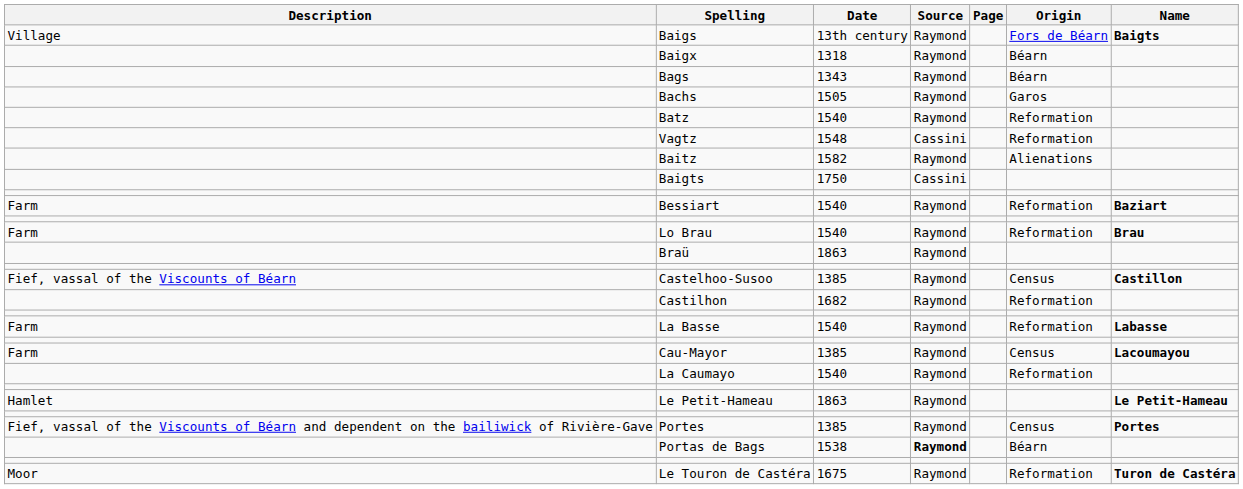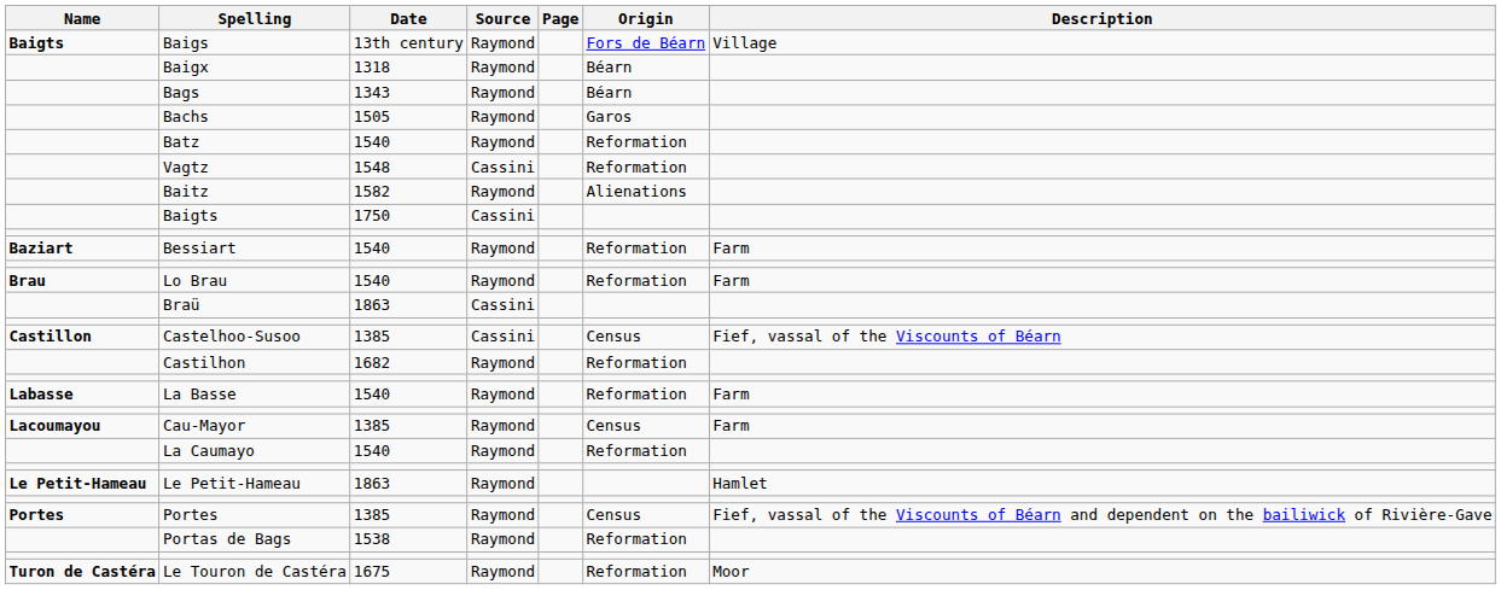 <table class="wikitable">
 <tr>
-<th>Description</th>
+<th>Name</th>
 <th>Spelling</th>
 <th>Date</th>
 <th>Source</th>
 <th>Page</th>
 <th>Origin</th>
-<th>Name</th>
+<th>Description</th>
 </tr>
 <tr>
-<td>Village</td>
+<td><strong>Baigts</strong></td>
 <td>Baigs</td>
 <td>13th century</td>
 <td>Raymond</td>
 <td></td>
 <td><a href='#'>Fors de Béarn</a></td>
-<td><strong>Baigts</strong></td>
+<td>Village</td>
 </tr>
 <tr>
 <td></td>
 <td>Baigx</td>
 <td>1318</td>
 <td>Raymond</td>
 <td></td>
 <td>Béarn</td>
 <td></td>
 </tr>
 <tr>
 <td></td>
 <td>Bags</td>
 <td>1343</td>
 <td>Raymond</td>
 <td></td>
 <td>Béarn</td>
 <td></td>
 </tr>
 <tr>
 <td></td>
 <td>Bachs</td>
 <td>1505</td>
 <td>Raymond</td>
 <td></td>
 <td>Garos</td>
 <td></td>
 </tr>
 <tr>
 <td></td>
 <td>Batz</td>
 <td>1540</td>
 <td>Raymond</td>
 <td></td>
 <td>Reformation</td>
 <td></td>
 </tr>
 <tr>
 <td></td>
 <td>Vagtz</td>
 <td>1548</td>
 <td>Cassini</td>
 <td></td>
 <td>Reformation</td>
 <td></td>
 </tr>
 <tr>
 <td></td>
 <td>Baitz</td>
 <td>1582</td>
 <td>Raymond</td>
 <td></td>
 <td>Alienations</td>
 <td></td>
 </tr>
 <tr>
 <td></td>
 <td>Baigts</td>
 <td>1750</td>
 <td>Cassini</td>
 <td></td>
 <td></td>
 <td></td>
 </tr>
 <tr>
 <td></td>
 <td></td>
 <td></td>
 <td></td>
 <td></td>
 <td></td>
 <td></td>
 </tr>
 <tr>
-<td>Farm</td>
+<td><strong>Baziart</strong></td>
 <td>Bessiart</td>
 <td>1540</td>
 <td>Raymond</td>
 <td></td>
 <td>Reformation</td>
-<td><strong>Baziart</strong></td>
+<td>Farm</td>
 </tr>
 <tr>
 <td></td>
 <td></td>
 <td></td>
 <td></td>
 <td></td>
 <td></td>
 <td></td>
 </tr>
 <tr>
-<td>Farm</td>
+<td><strong>Brau</strong></td>
 <td>Lo Brau</td>
 <td>1540</td>
 <td>Raymond</td>
 <td></td>
 <td>Reformation</td>
-<td><strong>Brau</strong></td>
+<td>Farm</td>
 </tr>
 <tr>
 <td></td>
 <td>Braü</td>
 <td>1863</td>
-<td>Raymond</td>
+<td>Cassini</td>
 <td></td>
 <td></td>
 <td></td>
 </tr>
 <tr>
 <td></td>
 <td></td>
 <td></td>
 <td></td>
 <td></td>
 <td></td>
 <td></td>
 </tr>
 <tr>
-<td>Fief, vassal of the <a href='#'>Viscounts of Béarn</a></td>
+<td><strong>Castillon</strong></td>
 <td>Castelhoo-Susoo</td>
 <td>1385</td>
-<td>Raymond</td>
+<td>Cassini</td>
 <td></td>
 <td>Census</td>
-<td><strong>Castillon</strong></td>
+<td>Fief, vassal of the <a href='#'>Viscounts of Béarn</a></td>
 </tr>
 <tr>
 <td></td>
 <td>Castilhon</td>
 <td>1682</td>
 <td>Raymond</td>
 <td></td>
 <td>Reformation</td>
 <td></td>
 </tr>
 <tr>
 <td></td>
 <td></td>
 <td></td>
 <td></td>
 <td></td>
 <td></td>
 <td></td>
 </tr>
 <tr>
-<td>Farm</td>
+<td><strong>Labasse</strong></td>
 <td>La Basse</td>
 <td>1540</td>
 <td>Raymond</td>
 <td></td>
 <td>Reformation</td>
-<td><strong>Labasse</strong></td>
+<td>Farm</td>
 </tr>
 <tr>
 <td></td>
 <td></td>
 <td></td>
 <td></td>
 <td></td>
 <td></td>
 <td></td>
 </tr>
 <tr>
-<td>Farm</td>
+<td><strong>Lacoumayou</strong></td>
 <td>Cau-Mayor</td>
 <td>1385</td>
 <td>Raymond</td>
 <td></td>
 <td>Census</td>
-<td><strong>Lacoumayou</strong></td>
+<td>Farm</td>
 </tr>
 <tr>
 <td></td>
 <td>La Caumayo</td>
 <td>1540</td>
 <td>Raymond</td>
 <td></td>
 <td>Reformation</td>
 <td></td>
 </tr>
 <tr>
 <td></td>
 <td></td>
 <td></td>
 <td></td>
 <td></td>
 <td></td>
 <td></td>
 </tr>
 <tr>
-<td>Hamlet</td>
+<td><strong>Le Petit-Hameau</strong></td>
 <td>Le Petit-Hameau</td>
 <td>1863</td>
 <td>Raymond</td>
 <td></td>
 <td></td>
-<td><strong>Le Petit-Hameau</strong></td>
+<td>Hamlet</td>
 </tr>
 <tr>
 <td></td>
 <td></td>
 <td></td>
 <td></td>
 <td></td>
 <td></td>
 <td></td>
 </tr>
 <tr>
-<td>Fief, vassal of the <a href='#'>Viscounts of Béarn</a> and dependent on the <a href='#'>bailiwick</a> of Rivière-Gave</td>
+<td><strong>Portes</strong></td>
 <td>Portes</td>
 <td>1385</td>
 <td>Raymond</td>
 <td></td>
 <td>Census</td>
-<td><strong>Portes</strong></td>
+<td>Fief, vassal of the <a href='#'>Viscounts of Béarn</a> and dependent on the <a href='#'>bailiwick</a> of Rivière-Gave</td>
 </tr>
 <tr>
 <td></td>
 <td>Portas de Bags</td>
 <td>1538</td>
-<td><strong>Raymond</strong></td>
+<td>Raymond</td>
 <td></td>
-<td>Béarn</td>
+<td>Reformation</td>
 <td></td>
 </tr>
 <tr>
 <td></td>
 <td></td>
 <td></td>
 <td></td>
 <td></td>
 <td></td>
 <td></td>
 </tr>
 <tr>
-<td>Moor</td>
+<td><strong>Turon de Castéra</strong></td>
 <td>Le Touron de Castéra</td>
 <td>1675</td>
 <td>Raymond</td>
 <td></td>
 <td>Reformation</td>
-<td><strong>Turon de Castéra</strong></td>
+<td>Moor</td>
 </tr>
 </table>
